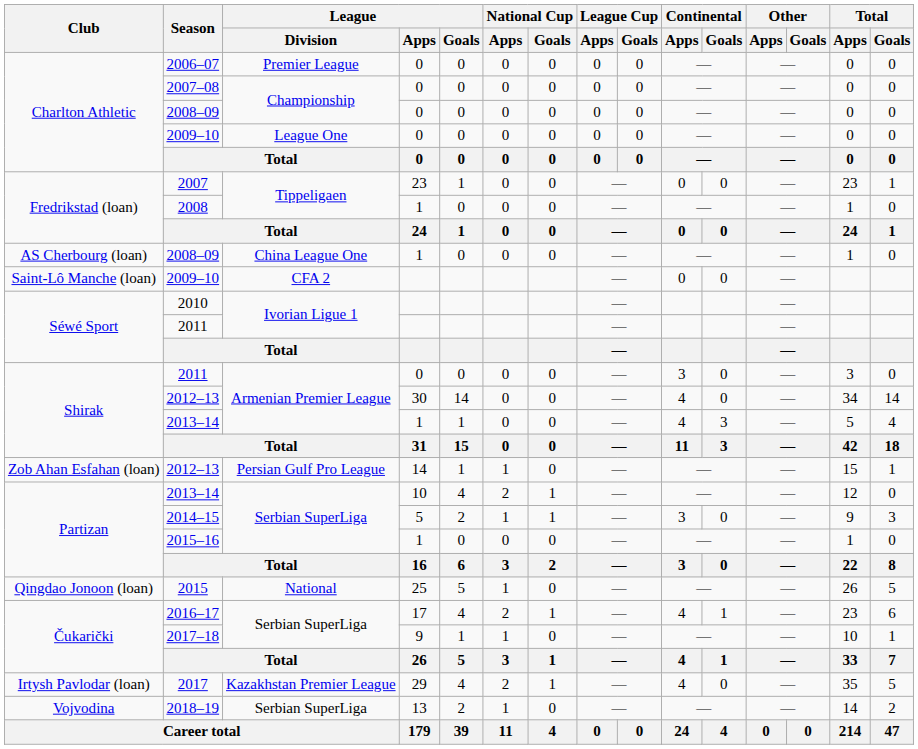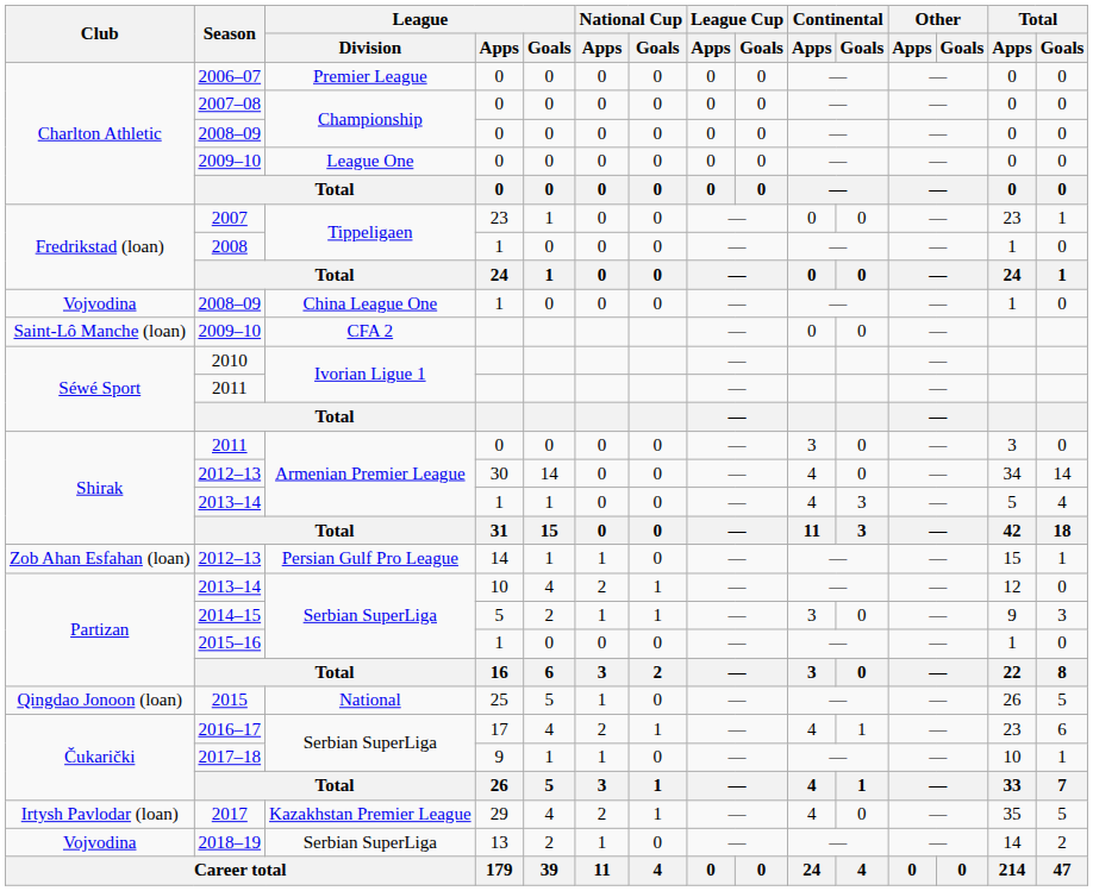 <table class="wikitable" style="text-align: center">
 <tr>
 <th rowspan="2">Club</th>
 <th rowspan="2">Season</th>
 <th colspan="3">League</th>
 <th colspan="2">National Cup</th>
 <th colspan="2">League Cup</th>
 <th colspan="2">Continental</th>
 <th colspan="2">Other</th>
 <th colspan="2">Total</th>
 </tr>
 <tr>
 <th>Division</th>
 <th>Apps</th>
 <th>Goals</th>
 <th>Apps</th>
 <th>Goals</th>
 <th>Apps</th>
 <th>Goals</th>
 <th>Apps</th>
 <th>Goals</th>
 <th>Apps</th>
 <th>Goals</th>
 <th>Apps</th>
 <th>Goals</th>
 </tr>
 <tr>
 <td rowspan="5"><a href='#'>Charlton Athletic</a></td>
 <td><a href='#'>2006–07</a></td>
 <td><a href='#'>Premier League</a></td>
 <td>0</td>
 <td>0</td>
 <td>0</td>
 <td>0</td>
 <td>0</td>
 <td>0</td>
 <td colspan="2">—</td>
 <td colspan="2">—</td>
 <td>0</td>
 <td>0</td>
 </tr>
 <tr>
 <td><a href='#'>2007–08</a></td>
 <td rowspan="2"><a href='#'>Championship</a></td>
 <td>0</td>
 <td>0</td>
 <td>0</td>
 <td>0</td>
 <td>0</td>
 <td>0</td>
 <td colspan="2">—</td>
 <td colspan="2">—</td>
 <td>0</td>
 <td>0</td>
 </tr>
 <tr>
 <td><a href='#'>2008–09</a></td>
 <td>0</td>
 <td>0</td>
 <td>0</td>
 <td>0</td>
 <td>0</td>
 <td>0</td>
 <td colspan="2">—</td>
 <td colspan="2">—</td>
 <td>0</td>
 <td>0</td>
 </tr>
 <tr>
 <td><a href='#'>2009–10</a></td>
 <td><a href='#'>League One</a></td>
 <td>0</td>
 <td>0</td>
 <td>0</td>
 <td>0</td>
 <td>0</td>
 <td>0</td>
 <td colspan="2">—</td>
 <td colspan="2">—</td>
 <td>0</td>
 <td>0</td>
 </tr>
 <tr>
 <th colspan="2">Total</th>
 <th>0</th>
 <th>0</th>
 <th>0</th>
 <th>0</th>
 <th>0</th>
 <th>0</th>
 <th colspan="2">—</th>
 <th colspan="2">—</th>
 <th>0</th>
 <th>0</th>
 </tr>
 <tr>
 <td rowspan="3"><a href='#'>Fredrikstad</a> (loan)</td>
 <td><a href='#'>2007</a></td>
 <td rowspan="2"><a href='#'>Tippeligaen</a></td>
 <td>23</td>
 <td>1</td>
 <td>0</td>
 <td>0</td>
 <td colspan="2">—</td>
 <td>0</td>
 <td>0</td>
 <td colspan="2">—</td>
 <td>23</td>
 <td>1</td>
 </tr>
 <tr>
 <td><a href='#'>2008</a></td>
 <td>1</td>
 <td>0</td>
 <td>0</td>
 <td>0</td>
 <td colspan="2">—</td>
 <td colspan="2">—</td>
 <td colspan="2">—</td>
 <td>1</td>
 <td>0</td>
 </tr>
 <tr>
 <th colspan="2">Total</th>
 <th>24</th>
 <th>1</th>
 <th>0</th>
 <th>0</th>
 <th colspan="2">—</th>
 <th>0</th>
 <th>0</th>
 <th colspan="2">—</th>
 <th>24</th>
 <th>1</th>
 </tr>
 <tr>
-<td><a href='#'>AS Cherbourg</a> (loan)</td>
+<td><a href='#'>Vojvodina</a></td>
 <td><a href='#'>2008–09</a></td>
 <td><a href='#'>China League One</a></td>
 <td>1</td>
 <td>0</td>
 <td>0</td>
 <td>0</td>
 <td colspan="2">—</td>
 <td colspan="2">—</td>
 <td colspan="2">—</td>
 <td>1</td>
 <td>0</td>
 </tr>
 <tr>
 <td><a href='#'>Saint-Lô Manche</a> (loan)</td>
 <td><a href='#'>2009–10</a></td>
 <td><a href='#'>CFA 2</a></td>
 <td></td>
 <td></td>
 <td></td>
 <td></td>
 <td colspan="2">—</td>
 <td>0</td>
 <td>0</td>
 <td colspan="2">—</td>
 <td></td>
 <td></td>
 </tr>
 <tr>
 <td rowspan="3"><a href='#'>Séwé Sport</a></td>
 <td>2010</td>
 <td rowspan="2"><a href='#'>Ivorian Ligue 1</a></td>
 <td></td>
 <td></td>
 <td></td>
 <td></td>
 <td colspan="2">—</td>
 <td></td>
 <td></td>
 <td colspan="2">—</td>
 <td></td>
 <td></td>
 </tr>
 <tr>
 <td>2011</td>
 <td></td>
 <td></td>
 <td></td>
 <td></td>
 <td colspan="2">—</td>
 <td></td>
 <td></td>
 <td colspan="2">—</td>
 <td></td>
 <td></td>
 </tr>
 <tr>
 <th colspan="2">Total</th>
 <th></th>
 <th></th>
 <th></th>
 <th></th>
 <th colspan="2">—</th>
 <th></th>
 <th></th>
 <th colspan="2">—</th>
 <th></th>
 <th></th>
 </tr>
 <tr>
 <td rowspan="4"><a href='#'>Shirak</a></td>
 <td><a href='#'>2011</a></td>
 <td rowspan="3"><a href='#'>Armenian Premier League</a></td>
 <td>0</td>
 <td>0</td>
 <td>0</td>
 <td>0</td>
 <td colspan="2">—</td>
 <td>3</td>
 <td>0</td>
 <td colspan="2">—</td>
 <td>3</td>
 <td>0</td>
 </tr>
 <tr>
 <td><a href='#'>2012–13</a></td>
 <td>30</td>
 <td>14</td>
 <td>0</td>
 <td>0</td>
 <td colspan="2">—</td>
 <td>4</td>
 <td>0</td>
 <td colspan="2">—</td>
 <td>34</td>
 <td>14</td>
 </tr>
 <tr>
 <td><a href='#'>2013–14</a></td>
 <td>1</td>
 <td>1</td>
 <td>0</td>
 <td>0</td>
 <td colspan="2">—</td>
 <td>4</td>
 <td>3</td>
 <td colspan="2">—</td>
 <td>5</td>
 <td>4</td>
 </tr>
 <tr>
 <th colspan="2">Total</th>
 <th>31</th>
 <th>15</th>
 <th>0</th>
 <th>0</th>
 <th colspan="2">—</th>
 <th>11</th>
 <th>3</th>
 <th colspan="2">—</th>
 <th>42</th>
 <th>18</th>
 </tr>
 <tr>
 <td><a href='#'>Zob Ahan Esfahan</a> (loan)</td>
 <td><a href='#'>2012–13</a></td>
 <td><a href='#'>Persian Gulf Pro League</a></td>
 <td>14</td>
 <td>1</td>
 <td>1</td>
 <td>0</td>
 <td colspan="2">—</td>
 <td colspan="2">—</td>
 <td colspan="2">—</td>
 <td>15</td>
 <td>1</td>
 </tr>
 <tr>
 <td rowspan="4"><a href='#'>Partizan</a></td>
 <td><a href='#'>2013–14</a></td>
 <td rowspan="3"><a href='#'>Serbian SuperLiga</a></td>
 <td>10</td>
 <td>4</td>
 <td>2</td>
 <td>1</td>
 <td colspan="2">—</td>
 <td colspan="2">—</td>
 <td colspan="2">—</td>
 <td>12</td>
 <td>0</td>
 </tr>
 <tr>
 <td><a href='#'>2014–15</a></td>
 <td>5</td>
 <td>2</td>
 <td>1</td>
 <td>1</td>
 <td colspan="2">—</td>
 <td>3</td>
 <td>0</td>
 <td colspan="2">—</td>
 <td>9</td>
 <td>3</td>
 </tr>
 <tr>
 <td><a href='#'>2015–16</a></td>
 <td>1</td>
 <td>0</td>
 <td>0</td>
 <td>0</td>
 <td colspan="2">—</td>
 <td colspan="2">—</td>
 <td colspan="2">—</td>
 <td>1</td>
 <td>0</td>
 </tr>
 <tr>
 <th colspan="2">Total</th>
 <th>16</th>
 <th>6</th>
 <th>3</th>
 <th>2</th>
 <th colspan="2">—</th>
 <th>3</th>
 <th>0</th>
 <th colspan="2">—</th>
 <th>22</th>
 <th>8</th>
 </tr>
 <tr>
 <td><a href='#'>Qingdao Jonoon</a> (loan)</td>
 <td><a href='#'>2015</a></td>
 <td><a href='#'>National</a></td>
 <td>25</td>
 <td>5</td>
 <td>1</td>
 <td>0</td>
 <td colspan="2">—</td>
 <td colspan="2">—</td>
 <td colspan="2">—</td>
 <td>26</td>
 <td>5</td>
 </tr>
 <tr>
 <td rowspan="3"><a href='#'>Čukarički</a></td>
 <td><a href='#'>2016–17</a></td>
 <td rowspan="2">Serbian SuperLiga</td>
 <td>17</td>
 <td>4</td>
 <td>2</td>
 <td>1</td>
 <td colspan="2">—</td>
 <td>4</td>
 <td>1</td>
 <td colspan="2">—</td>
 <td>23</td>
 <td>6</td>
 </tr>
 <tr>
 <td><a href='#'>2017–18</a></td>
 <td>9</td>
 <td>1</td>
 <td>1</td>
 <td>0</td>
 <td colspan="2">—</td>
 <td colspan="2">—</td>
 <td colspan="2">—</td>
 <td>10</td>
 <td>1</td>
 </tr>
 <tr>
 <th colspan="2">Total</th>
 <th>26</th>
 <th>5</th>
 <th>3</th>
 <th>1</th>
 <th colspan="2">—</th>
 <th>4</th>
 <th>1</th>
 <th colspan="2">—</th>
 <th>33</th>
 <th>7</th>
 </tr>
 <tr>
 <td><a href='#'>Irtysh Pavlodar</a> (loan)</td>
 <td><a href='#'>2017</a></td>
 <td><a href='#'>Kazakhstan Premier League</a></td>
 <td>29</td>
 <td>4</td>
 <td>2</td>
 <td>1</td>
 <td colspan="2">—</td>
 <td>4</td>
 <td>0</td>
 <td colspan="2">—</td>
 <td>35</td>
 <td>5</td>
 </tr>
 <tr>
 <td><a href='#'>Vojvodina</a></td>
 <td><a href='#'>2018–19</a></td>
 <td>Serbian SuperLiga</td>
 <td>13</td>
 <td>2</td>
 <td>1</td>
 <td>0</td>
 <td colspan="2">—</td>
 <td colspan="2">—</td>
 <td colspan="2">—</td>
 <td>14</td>
 <td>2</td>
 </tr>
 <tr>
 <th colspan="3">Career total</th>
 <th>179</th>
 <th>39</th>
 <th>11</th>
 <th>4</th>
 <th>0</th>
 <th>0</th>
 <th>24</th>
 <th>4</th>
 <th>0</th>
 <th>0</th>
 <th>214</th>
 <th>47</th>
 </tr>
 </table>
